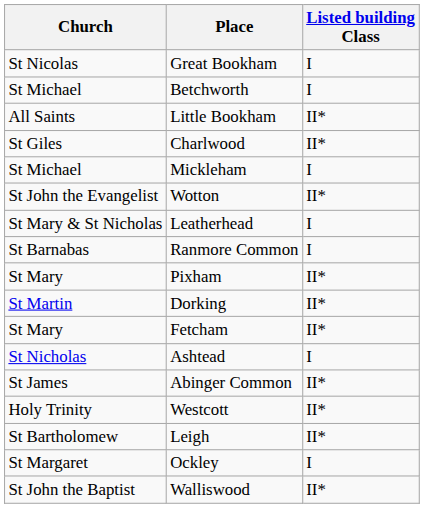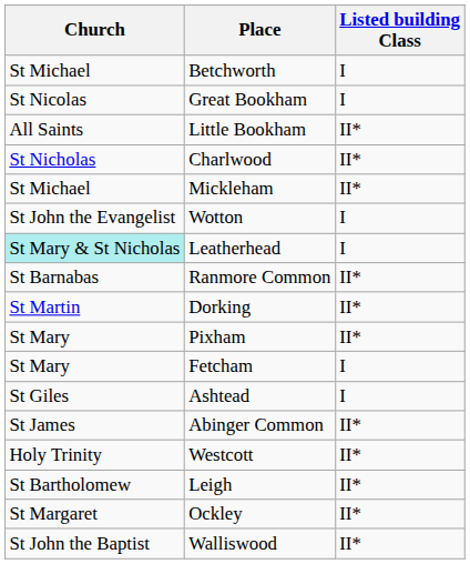 <table class="wikitable">
 <tr>
 <th>Church</th>
 <th>Place</th>
 <th><a href='#'>Listed building</a><br>Class</th>
 </tr>
 <tr>
+<td>St Michael</td>
+<td>Betchworth</td>
+<td>I  </td>
+</tr>
+<tr>
 <td>St Nicolas</td>
 <td>Great Bookham</td>
 <td>I</td>
-</tr>
-<tr>
-<td>St Michael</td>
-<td>Betchworth</td>
-<td>I  </td>
 </tr>
 <tr>
 <td>All Saints</td>
 <td>Little Bookham</td>
 <td>II*</td>
 </tr>
 <tr>
-<td>St Giles</td>
+<td><a href='#'>St Nicholas</a></td>
 <td>Charlwood</td>
 <td>II*</td>
 </tr>
 <tr>
 <td>St Michael</td>
 <td>Mickleham</td>
-<td>I  </td>
+<td>II*  </td>
 </tr>
 <tr>
 <td>St John the Evangelist</td>
 <td>Wotton</td>
-<td>II*  </td>
+<td>I  </td>
 </tr>
 <tr>
-<td>St Mary & St Nicholas</td>
+<td style="background: paleturquoise;">St Mary & St Nicholas</td>
 <td>Leatherhead</td>
 <td>I</td>
 </tr>
 <tr>
 <td>St Barnabas</td>
 <td>Ranmore Common</td>
-<td>I  </td>
-</tr>
-<tr>
-<td>St Mary</td>
-<td>Pixham</td>
 <td>II*  </td>
 </tr>
 <tr>
 <td><a href='#'>St Martin</a></td>
 <td>Dorking</td>
 <td>II*  </td>
 </tr>
 <tr>
 <td>St Mary</td>
-<td>Fetcham</td>
+<td>Pixham</td>
 <td>II*  </td>
 </tr>
 <tr>
-<td><a href='#'>St Nicholas</a></td>
+<td>St Mary</td>
+<td>Fetcham</td>
+<td>I  </td>
+</tr>
+<tr>
+<td>St Giles</td>
 <td>Ashtead</td>
 <td>I  </td>
 </tr>
 <tr>
 <td>St James</td>
 <td>Abinger Common</td>
 <td>II*  </td>
 </tr>
 <tr>
 <td>Holy Trinity</td>
 <td>Westcott</td>
 <td>II*  </td>
 </tr>
 <tr>
 <td>St Bartholomew</td>
 <td>Leigh</td>
 <td>II*  </td>
 </tr>
 <tr>
 <td>St Margaret</td>
 <td>Ockley</td>
-<td>I  </td>
+<td>II*  </td>
 </tr>
 <tr>
 <td>St John the Baptist</td>
 <td>Walliswood</td>
 <td>II*  </td>
 </tr>
 </table>
